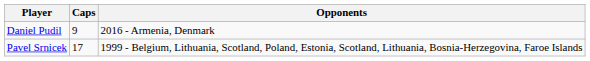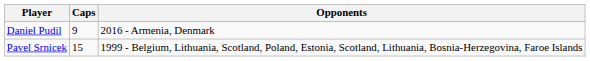 <table class="wikitable">
 <tr>
 <th>Player</th>
 <th>Caps</th>
 <th>Opponents</th>
 </tr>
 <tr>
 <td><a href='#'>Daniel Pudil</a></td>
 <td>9</td>
 <td>2016 - Armenia, Denmark</td>
 </tr>
 <tr>
 <td><a href='#'>Pavel Srnicek</a></td>
-<td>17</td>
+<td>15</td>
 <td>1999 - Belgium, Lithuania, Scotland, Poland, Estonia, Scotland, Lithuania, Bosnia-Herzegovina, Faroe Islands</td>
 </tr>
 </table>
